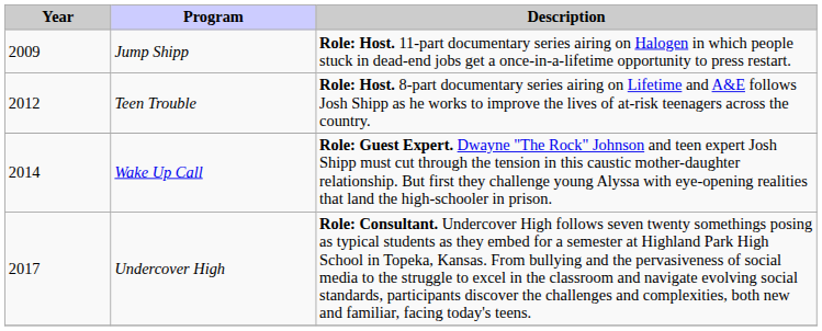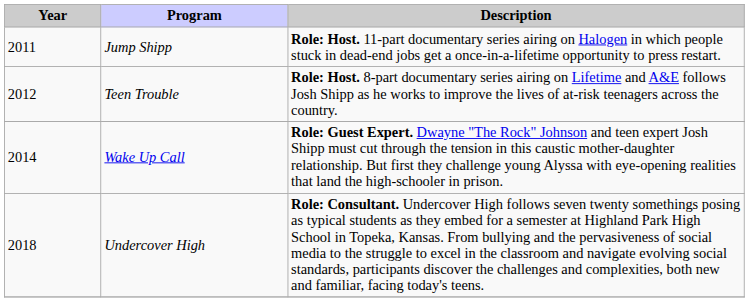 <table class="wikitable">
 <tr style="text-align:center;">
 <th style="background:#ccc;" width=100px>Year</th>
 <th style="background:#ccf;" width=200px>Program</th>
 <th style="background:#ccc;" width=500px>Description</th>
 </tr>
 <tr>
-<td>2009</td>
+<td>2011</td>
 <td><em>Jump Shipp</em></td>
 <td><strong>Role: Host.</strong> 11-part documentary series airing on <a href='#'>Halogen</a> in which people stuck in dead-end jobs get a once-in-a-lifetime opportunity to press restart.</td>
 </tr>
 <tr>
 <td>2012</td>
 <td><em>Teen Trouble</em></td>
 <td><strong>Role: Host.</strong> 8-part documentary series airing on <a href='#'>Lifetime</a> and <a href='#'>A&E</a> follows Josh Shipp as he works to improve the lives of at-risk teenagers across the country.</td>
 </tr>
 <tr>
 </tr>
 <tr>
 <td>2014</td>
 <td><em><a href='#'>Wake Up Call</a></em></td>
 <td><strong>Role: Guest Expert.</strong> <a href='#'>Dwayne "The Rock" Johnson</a> and teen expert Josh Shipp must cut through the tension in this caustic mother-daughter relationship. But first they challenge young Alyssa with eye-opening realities that land the high-schooler in prison.</td>
 </tr>
 <tr>
-<td>2017</td>
+<td>2018</td>
 <td><em>Undercover High</em></td>
 <td><strong>Role: Consultant.</strong> Undercover High follows seven twenty somethings posing as typical students as they embed for a semester at Highland Park High School in Topeka, Kansas. From bullying and the pervasiveness of social media to the struggle to excel in the classroom and navigate evolving social standards, participants discover the challenges and complexities, both new and familiar, facing today's teens.</td>
 </tr>
 <tr>
 </tr>
 </table>
